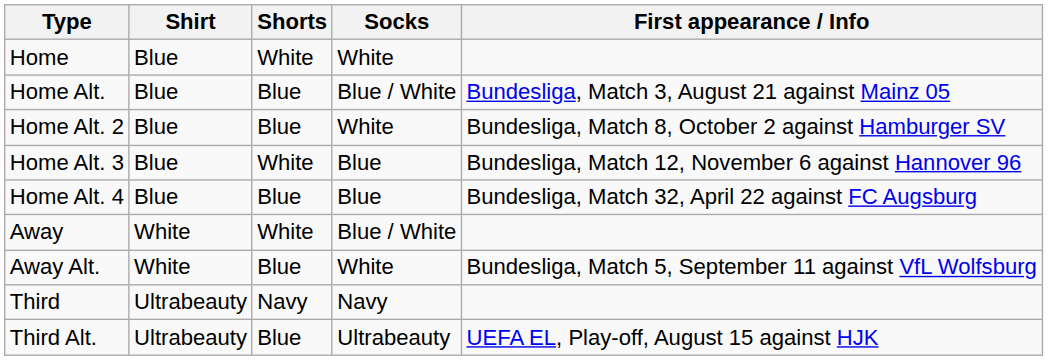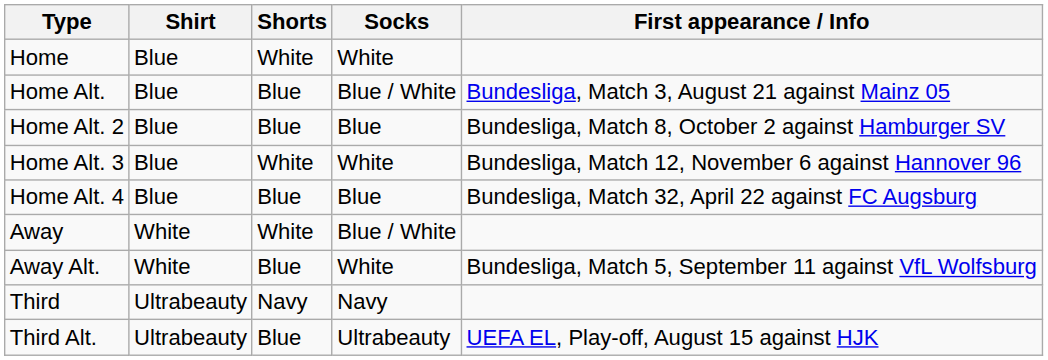 <table class="wikitable">
 <tr>
 <th>Type</th>
 <th>Shirt</th>
 <th>Shorts</th>
 <th>Socks</th>
 <th>First appearance / Info</th>
 </tr>
 <tr>
 <td>Home</td>
 <td>Blue</td>
 <td>White</td>
 <td>White</td>
 <td></td>
 </tr>
 <tr>
 <td>Home Alt.</td>
 <td>Blue</td>
 <td>Blue</td>
 <td>Blue / White</td>
 <td><a href='#'>Bundesliga</a>, Match 3, August 21 against <a href='#'>Mainz 05</a></td>
 </tr>
 <tr>
 <td>Home Alt. 2</td>
 <td>Blue</td>
 <td>Blue</td>
-<td>White</td>
+<td>Blue</td>
 <td>Bundesliga, Match 8, October 2 against <a href='#'>Hamburger SV</a></td>
 </tr>
 <tr>
 <td>Home Alt. 3</td>
 <td>Blue</td>
 <td>White</td>
-<td>Blue</td>
+<td>White</td>
 <td>Bundesliga, Match 12, November 6 against <a href='#'>Hannover 96</a></td>
 </tr>
 <tr>
 <td>Home Alt. 4</td>
 <td>Blue</td>
 <td>Blue</td>
 <td>Blue</td>
 <td>Bundesliga, Match 32, April 22 against <a href='#'>FC Augsburg</a></td>
 </tr>
 <tr>
 <td>Away</td>
 <td>White</td>
 <td>White</td>
 <td>Blue / White</td>
 <td></td>
 </tr>
 <tr>
 <td>Away Alt.</td>
 <td>White</td>
 <td>Blue</td>
 <td>White</td>
 <td>Bundesliga, Match 5, September 11 against <a href='#'>VfL Wolfsburg</a></td>
 </tr>
 <tr>
 <td>Third</td>
 <td>Ultrabeauty</td>
 <td>Navy</td>
 <td>Navy</td>
 <td></td>
 </tr>
 <tr>
 <td>Third Alt.</td>
 <td>Ultrabeauty</td>
 <td>Blue</td>
 <td>Ultrabeauty</td>
 <td><a href='#'>UEFA EL</a>, Play-off, August 15 against <a href='#'>HJK</a></td>
 </tr>
 </table>
